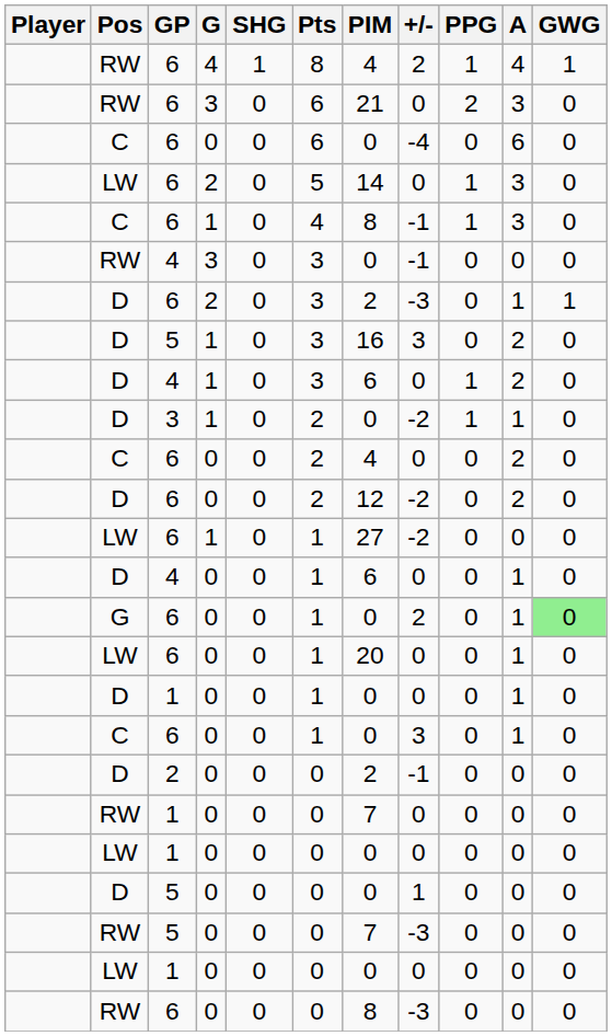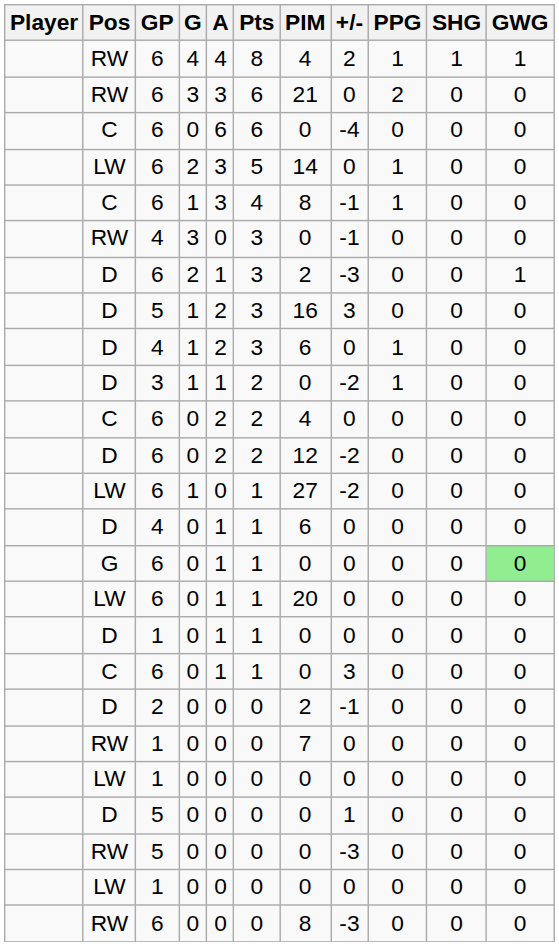 <table class="wikitable sortable" width="60%">
 <tr ALIGN="center">
 <th bgcolor="#DDDDFF" width="10%">Player</th>
 <th bgcolor="#DDDDFF" width="3%" title="Position">Pos</th>
 <th bgcolor="#DDDDFF" width="5%" title="Games played">GP</th>
 <th bgcolor="#DDDDFF" width="5%" title="Goals">G</th>
-<th bgcolor="#DDDDFF" width="5%" title="Short-handed goals">SHG</th>
+<th bgcolor="#DDDDFF" width="5%" title="Assists">A</th>
 <th bgcolor="#DDDDFF" width="5%" title="Points">Pts</th>
 <th bgcolor="#DDDDFF" width="5%" title="Penalties in Minutes">PIM</th>
 <th bgcolor="#DDDDFF" width="5%" title="Plus/minus">+/-</th>
 <th bgcolor="#DDDDFF" width="5%" title="Power play goals">PPG</th>
-<th bgcolor="#DDDDFF" width="5%" title="Assists">A</th>
+<th bgcolor="#DDDDFF" width="5%" title="Short-handed goals">SHG</th>
 <th bgcolor="#DDDDFF" width="5%" title="Game-winning goals">GWG</th>
 </tr>
 <tr align="center">
 <td align="right"></td>
 <td>RW</td>
 <td>6</td>
 <td>4</td>
-<td>1</td>
+<td>4</td>
 <td>8</td>
 <td>4</td>
 <td>2</td>
 <td>1</td>
-<td>4</td>
+<td>1</td>
 <td>1</td>
 </tr>
 <tr align="center">
 <td align="right"></td>
 <td>RW</td>
 <td>6</td>
 <td>3</td>
-<td>0</td>
+<td>3</td>
 <td>6</td>
 <td>21</td>
 <td>0</td>
 <td>2</td>
-<td>3</td>
+<td>0</td>
 <td>0</td>
 </tr>
 <tr align="center">
 <td align="right"></td>
 <td>C</td>
 <td>6</td>
 <td>0</td>
-<td>0</td>
+<td>6</td>
 <td>6</td>
 <td>0</td>
 <td>-4</td>
 <td>0</td>
-<td>6</td>
+<td>0</td>
 <td>0</td>
 </tr>
 <tr align="center">
 <td align="right"></td>
 <td>LW</td>
 <td>6</td>
 <td>2</td>
-<td>0</td>
+<td>3</td>
 <td>5</td>
 <td>14</td>
 <td>0</td>
 <td>1</td>
-<td>3</td>
+<td>0</td>
 <td>0</td>
 </tr>
 <tr align="center">
 <td align="right"></td>
 <td>C</td>
 <td>6</td>
 <td>1</td>
-<td>0</td>
+<td>3</td>
 <td>4</td>
 <td>8</td>
 <td>-1</td>
 <td>1</td>
-<td>3</td>
+<td>0</td>
 <td>0</td>
 </tr>
 <tr align="center">
 <td align="right"></td>
 <td>RW</td>
 <td>4</td>
 <td>3</td>
 <td>0</td>
 <td>3</td>
 <td>0</td>
 <td>-1</td>
 <td>0</td>
 <td>0</td>
 <td>0</td>
 </tr>
 <tr align="center">
 <td align="right"></td>
 <td>D</td>
 <td>6</td>
 <td>2</td>
-<td>0</td>
+<td>1</td>
 <td>3</td>
 <td>2</td>
 <td>-3</td>
 <td>0</td>
-<td>1</td>
+<td>0</td>
 <td>1</td>
 </tr>
 <tr align="center">
 <td align="right"></td>
 <td>D</td>
 <td>5</td>
 <td>1</td>
-<td>0</td>
+<td>2</td>
 <td>3</td>
 <td>16</td>
 <td>3</td>
 <td>0</td>
-<td>2</td>
+<td>0</td>
 <td>0</td>
 </tr>
 <tr align="center">
 <td align="right"></td>
 <td>D</td>
 <td>4</td>
 <td>1</td>
-<td>0</td>
+<td>2</td>
 <td>3</td>
 <td>6</td>
 <td>0</td>
 <td>1</td>
-<td>2</td>
+<td>0</td>
 <td>0</td>
 </tr>
 <tr align="center">
 <td align="right"></td>
 <td>D</td>
 <td>3</td>
 <td>1</td>
-<td>0</td>
+<td>1</td>
 <td>2</td>
 <td>0</td>
 <td>-2</td>
 <td>1</td>
-<td>1</td>
+<td>0</td>
 <td>0</td>
 </tr>
 <tr align="center">
 <td align="right"></td>
 <td>C</td>
 <td>6</td>
 <td>0</td>
-<td>0</td>
+<td>2</td>
 <td>2</td>
 <td>4</td>
 <td>0</td>
 <td>0</td>
-<td>2</td>
+<td>0</td>
 <td>0</td>
 </tr>
 <tr align="center">
 <td align="right"></td>
 <td>D</td>
 <td>6</td>
 <td>0</td>
-<td>0</td>
+<td>2</td>
 <td>2</td>
 <td>12</td>
 <td>-2</td>
 <td>0</td>
-<td>2</td>
+<td>0</td>
 <td>0</td>
 </tr>
 <tr align="center">
 <td align="right"></td>
 <td>LW</td>
 <td>6</td>
 <td>1</td>
 <td>0</td>
 <td>1</td>
 <td>27</td>
 <td>-2</td>
 <td>0</td>
 <td>0</td>
 <td>0</td>
 </tr>
 <tr align="center">
 <td align="right"></td>
 <td>D</td>
 <td>4</td>
 <td>0</td>
-<td>0</td>
+<td>1</td>
 <td>1</td>
 <td>6</td>
 <td>0</td>
 <td>0</td>
-<td>1</td>
+<td>0</td>
 <td>0</td>
 </tr>
 <tr align="center">
 <td align="right"></td>
 <td>G</td>
 <td>6</td>
 <td>0</td>
-<td>0</td>
+<td>1</td>
 <td>1</td>
 <td>0</td>
-<td>2</td>
 <td>0</td>
-<td>1</td>
+<td>0</td>
+<td>0</td>
 <td style="background: lightgreen;">0</td>
 </tr>
 <tr align="center">
 <td align="right"></td>
 <td>LW</td>
 <td>6</td>
 <td>0</td>
-<td>0</td>
+<td>1</td>
 <td>1</td>
 <td>20</td>
 <td>0</td>
 <td>0</td>
-<td>1</td>
+<td>0</td>
 <td>0</td>
 </tr>
 <tr align="center">
 <td align="right"></td>
 <td>D</td>
 <td>1</td>
 <td>0</td>
-<td>0</td>
+<td>1</td>
 <td>1</td>
 <td>0</td>
 <td>0</td>
 <td>0</td>
-<td>1</td>
+<td>0</td>
 <td>0</td>
 </tr>
 <tr align="center">
 <td align="right"></td>
 <td>C</td>
 <td>6</td>
 <td>0</td>
-<td>0</td>
+<td>1</td>
 <td>1</td>
 <td>0</td>
 <td>3</td>
 <td>0</td>
-<td>1</td>
+<td>0</td>
 <td>0</td>
 </tr>
 <tr align="center">
 <td align="right"></td>
 <td>D</td>
 <td>2</td>
 <td>0</td>
 <td>0</td>
 <td>0</td>
 <td>2</td>
 <td>-1</td>
 <td>0</td>
 <td>0</td>
 <td>0</td>
 </tr>
 <tr align="center">
 <td align="right"></td>
 <td>RW</td>
 <td>1</td>
 <td>0</td>
 <td>0</td>
 <td>0</td>
 <td>7</td>
 <td>0</td>
 <td>0</td>
 <td>0</td>
 <td>0</td>
 </tr>
 <tr align="center">
 <td align="right"></td>
 <td>LW</td>
 <td>1</td>
 <td>0</td>
 <td>0</td>
 <td>0</td>
 <td>0</td>
 <td>0</td>
 <td>0</td>
 <td>0</td>
 <td>0</td>
 </tr>
 <tr align="center">
 <td align="right"></td>
 <td>D</td>
 <td>5</td>
 <td>0</td>
 <td>0</td>
 <td>0</td>
 <td>0</td>
 <td>1</td>
 <td>0</td>
 <td>0</td>
 <td>0</td>
 </tr>
 <tr align="center">
 <td align="right"></td>
 <td>RW</td>
 <td>5</td>
 <td>0</td>
 <td>0</td>
 <td>0</td>
-<td>7</td>
+<td>0</td>
 <td>-3</td>
 <td>0</td>
 <td>0</td>
 <td>0</td>
 </tr>
 <tr align="center">
 <td align="right"></td>
 <td>LW</td>
 <td>1</td>
 <td>0</td>
 <td>0</td>
 <td>0</td>
 <td>0</td>
 <td>0</td>
 <td>0</td>
 <td>0</td>
 <td>0</td>
 </tr>
 <tr align="center">
 <td align="right"></td>
 <td>RW</td>
 <td>6</td>
 <td>0</td>
 <td>0</td>
 <td>0</td>
 <td>8</td>
 <td>-3</td>
 <td>0</td>
 <td>0</td>
 <td>0</td>
 </tr>
 </table>
